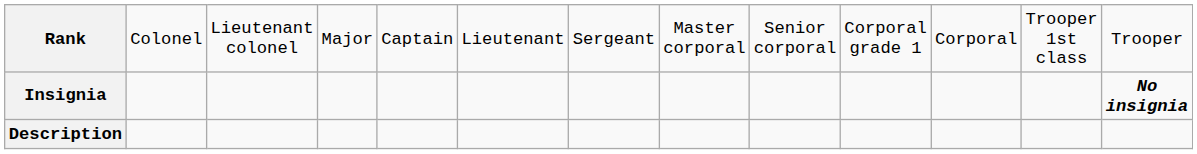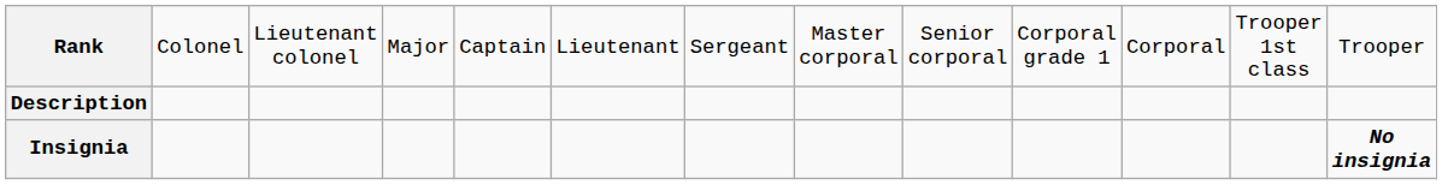 <table class="wikitable">
 <tr style="text-align:center;">
 <th>Rank</th>
 <td>Colonel</td>
 <td>Lieutenant colonel</td>
 <td>Major</td>
 <td>Captain</td>
 <td>Lieutenant</td>
 <td>Sergeant</td>
 <td>Master corporal</td>
 <td>Senior corporal</td>
 <td>Corporal grade 1</td>
 <td>Corporal</td>
 <td>Trooper 1st class</td>
 <td>Trooper</td>
 </tr>
 <tr style="text-align:center;">
+<th>Description</th>
+<td></td>
+<td></td>
+<td></td>
+<td></td>
+<td></td>
+<td></td>
+<td></td>
+<td></td>
+<td></td>
+<td></td>
+<td></td>
+<td></td>
+</tr>
+<tr style="text-align:center;">
 <th>Insignia</th>
 <td></td>
 <td></td>
 <td></td>
 <td></td>
 <td></td>
 <td></td>
 <td></td>
 <td></td>
 <td></td>
 <td></td>
 <td></td>
 <td><strong><em>No insignia</em></strong></td>
 </tr>
-<tr style="text-align:center;">
-<th>Description</th>
-<td></td>
-<td></td>
-<td></td>
-<td></td>
-<td></td>
-<td></td>
-<td></td>
-<td></td>
-<td></td>
-<td></td>
-<td></td>
-<td></td>
-</tr>
 </table>
